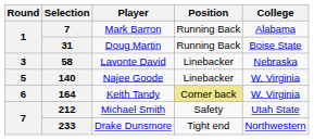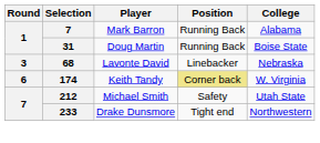 <table class="wikitable" style="font-size: 95%; text-align: center;">
 <tr>
 <th>Round</th>
 <th>Selection</th>
 <th>Player</th>
 <th>Position</th>
 <th>College</th>
 </tr>
 <tr>
 <th rowspan="2">1</th>
 <th>7</th>
 <td><a href='#'>Mark Barron</a></td>
 <td style="text-align:center;">Running Back</td>
 <td><a href='#'>Alabama</a></td>
 </tr>
 <tr>
 <th>31</th>
 <td><a href='#'>Doug Martin</a></td>
 <td style="text-align:center;">Running Back</td>
 <td><a href='#'>Boise State</a></td>
 </tr>
 <tr>
 <th>3</th>
-<th>58</th>
+<th>68</th>
 <td><a href='#'>Lavonte David</a></td>
 <td style="text-align:center;">Linebacker</td>
 <td><a href='#'>Nebraska</a></td>
 </tr>
 <tr>
-<th>5</th>
-<th>140</th>
-<td><a href='#'>Najee Goode</a></td>
-<td style="text-align:center;">Linebacker</td>
-<td><a href='#'>W. Virginia</a></td>
-</tr>
-<tr>
 <th>6</th>
-<th>164</th>
+<th>174</th>
 <td><a href='#'>Keith Tandy</a></td>
 <td style="background: khaki; text-align:center;">Corner back</td>
 <td><a href='#'>W. Virginia</a></td>
 </tr>
 <tr>
 <th rowspan="2">7</th>
 <th>212</th>
 <td><a href='#'>Michael Smith</a></td>
 <td style="text-align:center;">Safety</td>
 <td><a href='#'>Utah State</a></td>
 </tr>
 <tr>
 <th>233</th>
 <td><a href='#'>Drake Dunsmore</a></td>
 <td style="text-align:center;">Tight end</td>
 <td><a href='#'>Northwestern</a></td>
 </tr>
 </table>
